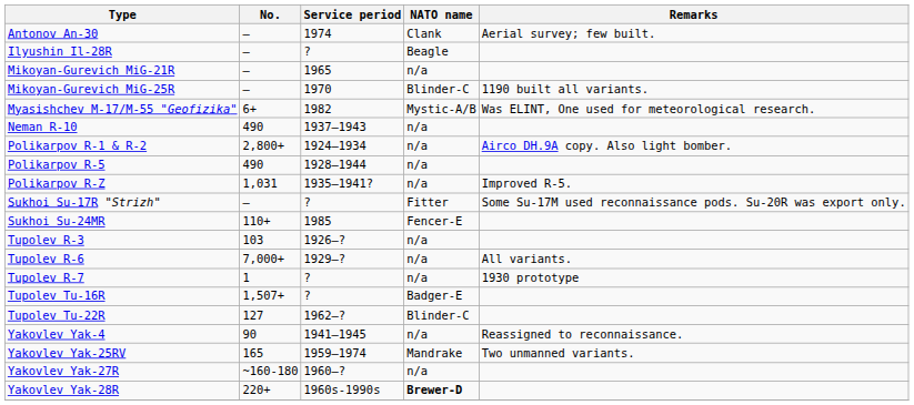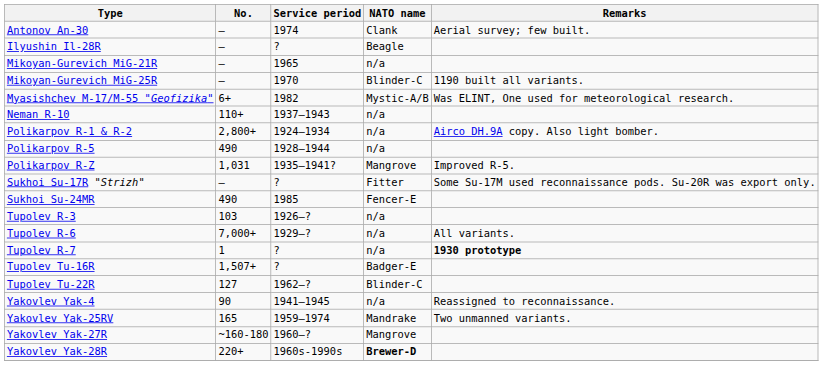 <table class="wikitable sortable">
 <tr>
 <th>Type</th>
 <th>No.</th>
 <th>Service period</th>
 <th>NATO name</th>
 <th>Remarks</th>
 </tr>
 <tr>
 <td><a href='#'>Antonov An-30</a></td>
 <td>–</td>
 <td>1974</td>
 <td>Clank</td>
 <td>Aerial survey; few built.</td>
 </tr>
 <tr>
 <td><a href='#'>Ilyushin Il-28R</a></td>
 <td>–</td>
 <td>?</td>
 <td>Beagle</td>
 <td></td>
 </tr>
 <tr>
 <td><a href='#'>Mikoyan-Gurevich MiG-21R</a></td>
 <td>–</td>
 <td>1965</td>
 <td>n/a</td>
 <td></td>
 </tr>
 <tr>
 <td><a href='#'>Mikoyan-Gurevich MiG-25R</a></td>
 <td>–</td>
 <td>1970</td>
 <td>Blinder-C</td>
 <td>1190 built all variants.</td>
 </tr>
 <tr>
 <td><a href='#'>Myasishchev M-17/M-55 "<em>Geofizika</em>"</a></td>
 <td>6+</td>
 <td>1982</td>
 <td>Mystic-A/B</td>
 <td>Was ELINT, One used for meteorological research.</td>
 </tr>
 <tr>
 <td><a href='#'>Neman R-10</a></td>
-<td>490</td>
+<td>110+</td>
 <td>1937–1943</td>
 <td>n/a</td>
 <td></td>
 </tr>
 <tr>
 <td><a href='#'>Polikarpov R-1 & R-2</a></td>
 <td>2,800+</td>
 <td>1924–1934</td>
 <td>n/a</td>
 <td><a href='#'>Airco DH.9A</a> copy. Also light bomber.</td>
 </tr>
 <tr>
 <td><a href='#'>Polikarpov R-5</a></td>
 <td>490</td>
 <td>1928–1944</td>
 <td>n/a</td>
 <td></td>
 </tr>
 <tr>
 <td><a href='#'>Polikarpov R-Z</a></td>
 <td>1,031</td>
 <td>1935–1941?</td>
-<td>n/a</td>
+<td>Mangrove</td>
 <td>Improved R-5.</td>
 </tr>
 <tr>
 <td><a href='#'>Sukhoi Su-17R</a> "<em>Strizh</em>"</td>
 <td>–</td>
 <td>?</td>
 <td>Fitter</td>
 <td>Some Su-17M used reconnaissance pods. Su-20R was export only.</td>
 </tr>
 <tr>
 <td><a href='#'>Sukhoi Su-24MR</a></td>
-<td>110+</td>
+<td>490</td>
 <td>1985</td>
 <td>Fencer-E</td>
 <td></td>
 </tr>
 <tr>
 <td><a href='#'>Tupolev R-3</a></td>
 <td>103</td>
 <td>1926–?</td>
 <td>n/a</td>
 <td></td>
 </tr>
 <tr>
 <td><a href='#'>Tupolev R-6</a></td>
 <td>7,000+</td>
 <td>1929–?</td>
 <td>n/a</td>
 <td>All variants.</td>
 </tr>
 <tr>
 <td><a href='#'>Tupolev R-7</a></td>
 <td>1</td>
 <td>?</td>
 <td>n/a</td>
-<td>1930 prototype</td>
+<td><strong>1930 prototype</strong></td>
 </tr>
 <tr>
 <td><a href='#'>Tupolev Tu-16R</a></td>
 <td>1,507+</td>
 <td>?</td>
 <td>Badger-E</td>
 <td></td>
 </tr>
 <tr>
 <td><a href='#'>Tupolev Tu-22R</a></td>
 <td>127</td>
 <td>1962–?</td>
 <td>Blinder-C</td>
 <td></td>
 </tr>
 <tr>
 <td><a href='#'>Yakovlev Yak-4</a></td>
 <td>90</td>
 <td>1941–1945</td>
 <td>n/a</td>
 <td>Reassigned to reconnaissance.</td>
 </tr>
 <tr>
 <td><a href='#'>Yakovlev Yak-25RV</a></td>
 <td>165</td>
 <td>1959–1974</td>
 <td>Mandrake</td>
 <td>Two unmanned variants.</td>
 </tr>
 <tr>
 <td><a href='#'>Yakovlev Yak-27R</a></td>
 <td>~160-180</td>
 <td>1960–?</td>
-<td>n/a</td>
+<td>Mangrove</td>
 <td></td>
 </tr>
 <tr>
 <td><a href='#'>Yakovlev Yak-28R</a></td>
 <td>220+</td>
 <td>1960s-1990s</td>
 <td><strong>Brewer-D</strong></td>
 <td></td>
 </tr>
 <tr>
 </tr>
 </table>
